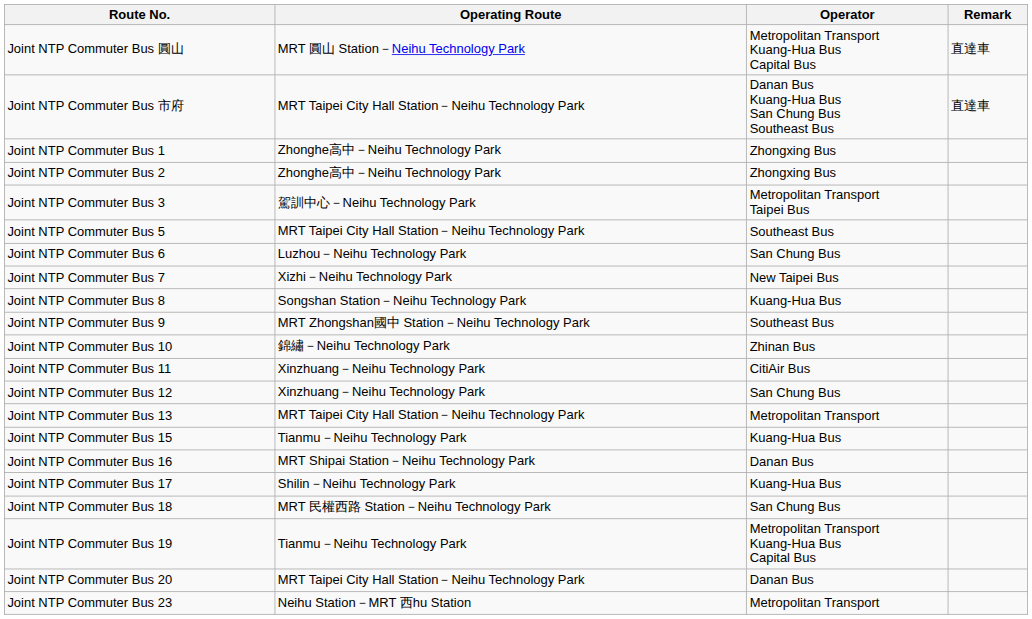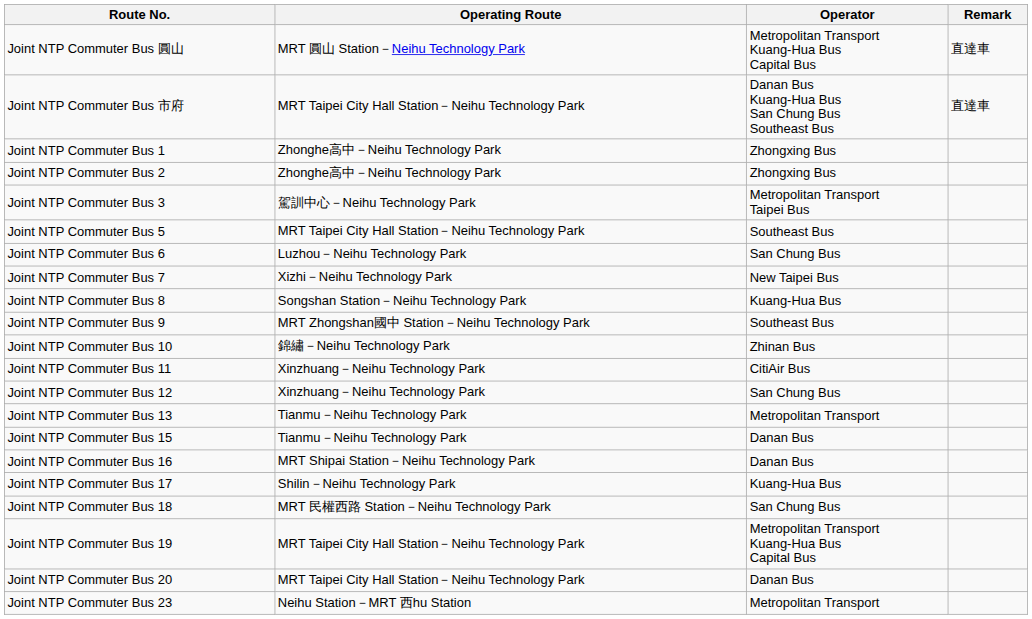 <table class="wikitable"  style="width:100%; margin:auto;">
 <tr>
 <th>Route No.</th>
 <th>Operating Route</th>
 <th>Operator</th>
 <th>Remark</th>
 </tr>
 <tr>
 <td>Joint NTP Commuter Bus 圓山</td>
 <td>MRT 圓山 Station－<a href='#'>Neihu Technology Park</a></td>
 <td>Metropolitan Transport<br>Kuang-Hua Bus<br>Capital Bus</td>
 <td>直達車</td>
 </tr>
 <tr>
 <td>Joint NTP Commuter Bus 市府</td>
 <td>MRT Taipei City Hall Station－Neihu Technology Park</td>
 <td>Danan Bus<br>Kuang-Hua Bus<br>San Chung Bus<br>Southeast Bus</td>
 <td>直達車</td>
 </tr>
 <tr>
 <td>Joint NTP Commuter Bus 1</td>
 <td>Zhonghe高中－Neihu Technology Park</td>
 <td>Zhongxing Bus</td>
 <td></td>
 </tr>
 <tr>
 <td>Joint NTP Commuter Bus 2</td>
 <td>Zhonghe高中－Neihu Technology Park</td>
 <td>Zhongxing Bus</td>
 <td></td>
 </tr>
 <tr>
 <td>Joint NTP Commuter Bus 3</td>
 <td>駕訓中心－Neihu Technology Park</td>
 <td>Metropolitan Transport<br>Taipei Bus</td>
 <td></td>
 </tr>
 <tr>
 <td>Joint NTP Commuter Bus 5</td>
 <td>MRT Taipei City Hall Station－Neihu Technology Park</td>
 <td>Southeast Bus</td>
 <td></td>
 </tr>
 <tr>
 <td>Joint NTP Commuter Bus 6</td>
 <td>Luzhou－Neihu Technology Park</td>
 <td>San Chung Bus</td>
 <td></td>
 </tr>
 <tr>
 <td>Joint NTP Commuter Bus 7</td>
 <td>Xizhi－Neihu Technology Park</td>
 <td>New Taipei Bus</td>
 <td></td>
 </tr>
 <tr>
 <td>Joint NTP Commuter Bus 8</td>
 <td>Songshan Station－Neihu Technology Park</td>
 <td>Kuang-Hua Bus</td>
 <td></td>
 </tr>
 <tr>
 <td>Joint NTP Commuter Bus 9</td>
 <td>MRT Zhongshan國中 Station－Neihu Technology Park</td>
 <td>Southeast Bus</td>
 <td></td>
 </tr>
 <tr>
 <td>Joint NTP Commuter Bus 10</td>
 <td>錦繡－Neihu Technology Park</td>
 <td>Zhinan Bus</td>
 <td></td>
 </tr>
 <tr>
 <td>Joint NTP Commuter Bus 11</td>
 <td>Xinzhuang－Neihu Technology Park</td>
 <td>CitiAir Bus</td>
 <td></td>
 </tr>
 <tr>
 <td>Joint NTP Commuter Bus 12</td>
 <td>Xinzhuang－Neihu Technology Park</td>
 <td>San Chung Bus</td>
 <td></td>
 </tr>
 <tr>
 <td>Joint NTP Commuter Bus 13</td>
-<td>MRT Taipei City Hall Station－Neihu Technology Park</td>
+<td>Tianmu－Neihu Technology Park</td>
 <td>Metropolitan Transport</td>
 <td></td>
 </tr>
 <tr>
 <td>Joint NTP Commuter Bus 15</td>
 <td>Tianmu－Neihu Technology Park</td>
-<td>Kuang-Hua Bus</td>
+<td>Danan Bus</td>
 <td></td>
 </tr>
 <tr>
 <td>Joint NTP Commuter Bus 16</td>
 <td>MRT Shipai Station－Neihu Technology Park</td>
 <td>Danan Bus</td>
 <td></td>
 </tr>
 <tr>
 <td>Joint NTP Commuter Bus 17</td>
 <td>Shilin－Neihu Technology Park</td>
 <td>Kuang-Hua Bus</td>
 <td></td>
 </tr>
 <tr>
 <td>Joint NTP Commuter Bus 18</td>
 <td>MRT 民權西路 Station－Neihu Technology Park</td>
 <td>San Chung Bus</td>
 <td></td>
 </tr>
 <tr>
 <td>Joint NTP Commuter Bus 19</td>
-<td>Tianmu－Neihu Technology Park</td>
+<td>MRT Taipei City Hall Station－Neihu Technology Park</td>
 <td>Metropolitan Transport<br>Kuang-Hua Bus<br>Capital Bus</td>
 <td></td>
 </tr>
 <tr>
 <td>Joint NTP Commuter Bus 20</td>
 <td>MRT Taipei City Hall Station－Neihu Technology Park</td>
 <td>Danan Bus</td>
 <td></td>
 </tr>
 <tr>
 <td>Joint NTP Commuter Bus 23</td>
 <td>Neihu Station－MRT 西hu Station</td>
 <td>Metropolitan Transport</td>
 <td></td>
 </tr>
 </table>
